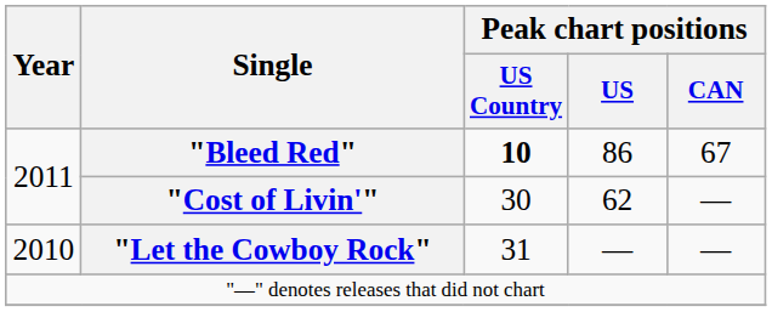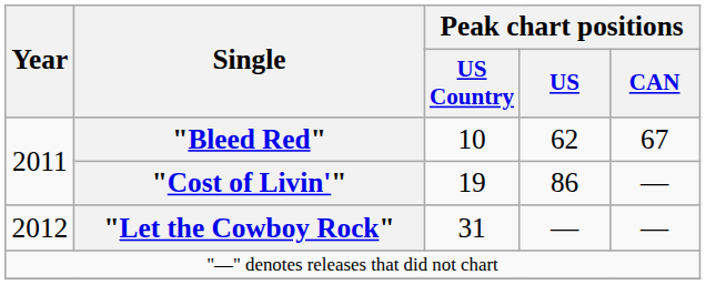 <table class="wikitable plainrowheaders" style="text-align:center;">
 <tr>
 <th rowspan="2">Year</th>
 <th rowspan="2" style="width:12em;">Single</th>
 <th colspan="3">Peak chart positions</th>
 </tr>
 <tr style="font-size:smaller;">
 <th width="45"><a href='#'>US Country</a><br></th>
 <th width="45"><a href='#'>US</a><br></th>
 <th width="45"><a href='#'>CAN</a><br></th>
 </tr>
 <tr>
 <td rowspan="2">2011</td>
 <th scope="row">"<a href='#'>Bleed Red</a>"</th>
-<td><strong>10</strong></td>
-<td>86</td>
+<td>10</td>
+<td>62</td>
 <td>67</td>
 </tr>
 <tr>
 <th scope="row">"<a href='#'>Cost of Livin'</a>"</th>
-<td>30</td>
-<td>62</td>
+<td>19</td>
+<td>86</td>
 <td>—</td>
 </tr>
 <tr>
-<td>2010</td>
+<td>2012</td>
 <th scope="row">"<a href='#'>Let the Cowboy Rock</a>"</th>
 <td>31</td>
 <td>—</td>
 <td>—</td>
 </tr>
 <tr>
 <td colspan="5" style="font-size:8pt">"—" denotes releases that did not chart</td>
 </tr>
 <tr>
 </tr>
 </table>
